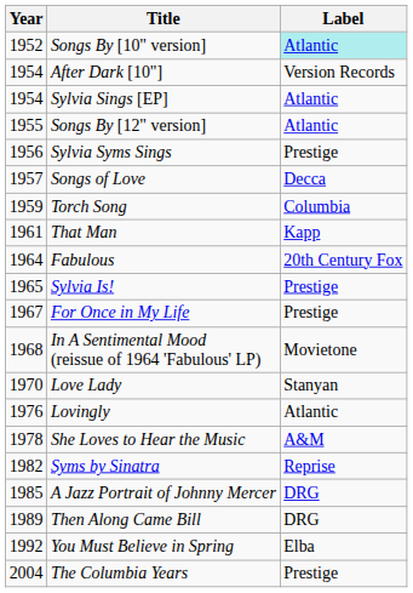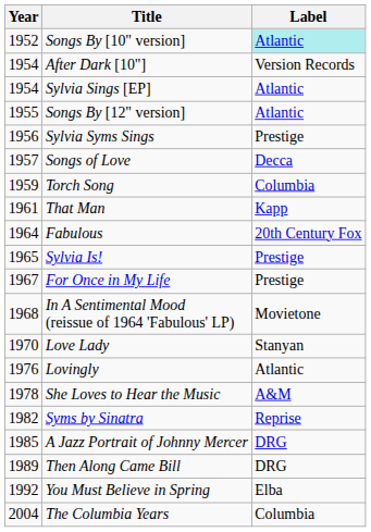 <table class=wikitable>
 <tr>
 <th>Year</th>
 <th>Title</th>
 <th>Label</th>
 </tr>
 <tr>
 <td>1952</td>
 <td><em>Songs By</em> [10" version]</td>
 <td style="background: paleturquoise;"><a href='#'>Atlantic</a></td>
 </tr>
 <tr>
 <td>1954</td>
 <td><em>After Dark</em>	[10"]</td>
 <td>Version Records</td>
 </tr>
 <tr>
 <td>1954</td>
 <td><em>Sylvia Sings</em> [EP]</td>
 <td><a href='#'>Atlantic</a></td>
 </tr>
 <tr>
 <td>1955</td>
 <td><em>Songs By</em> [12" version]</td>
 <td><a href='#'>Atlantic</a></td>
 </tr>
 <tr>
 <td>1956</td>
 <td><em>Sylvia Syms Sings</em></td>
 <td>Prestige</td>
 </tr>
 <tr>
 <td>1957</td>
 <td><em>Songs of Love</em></td>
 <td><a href='#'>Decca</a></td>
 </tr>
 <tr>
 <td>1959</td>
 <td><em>Torch Song</em></td>
 <td><a href='#'>Columbia</a></td>
 </tr>
 <tr>
 <td>1961</td>
 <td><em>That Man</em></td>
 <td><a href='#'>Kapp</a></td>
 </tr>
 <tr>
 <td>1964</td>
 <td><em>Fabulous</em></td>
 <td><a href='#'>20th Century Fox</a></td>
 </tr>
 <tr>
 <td>1965</td>
 <td><em><a href='#'>Sylvia Is!</a></em></td>
 <td><a href='#'>Prestige</a></td>
 </tr>
 <tr>
 <td>1967</td>
 <td><em><a href='#'>For Once in My Life</a></em></td>
 <td>Prestige</td>
 </tr>
 <tr>
 <td>1968</td>
 <td><em>In A Sentimental Mood</em><br>(reissue of 1964 'Fabulous' LP)</td>
 <td>Movietone</td>
 </tr>
 <tr>
 <td>1970</td>
 <td><em>Love Lady</em></td>
 <td>Stanyan</td>
 </tr>
 <tr>
 <td>1976</td>
 <td><em>Lovingly</em></td>
 <td>Atlantic</td>
 </tr>
 <tr>
 <td>1978</td>
 <td><em>She Loves to Hear the Music</em></td>
 <td><a href='#'>A&M</a></td>
 </tr>
 <tr>
 <td>1982</td>
 <td><em><a href='#'>Syms by Sinatra</a></em></td>
 <td><a href='#'>Reprise</a></td>
 </tr>
 <tr>
 <td>1985</td>
 <td><em>A Jazz Portrait of Johnny Mercer</em></td>
 <td><a href='#'>DRG</a></td>
 </tr>
 <tr>
 <td>1989</td>
 <td><em>Then Along Came Bill</em></td>
 <td>DRG</td>
 </tr>
 <tr>
 <td>1992</td>
 <td><em>You Must Believe in Spring</em></td>
 <td>Elba</td>
 </tr>
 <tr>
 <td>2004</td>
 <td><em>The Columbia Years</em></td>
-<td>Prestige</td>
+<td>Columbia</td>
 </tr>
 </table>
